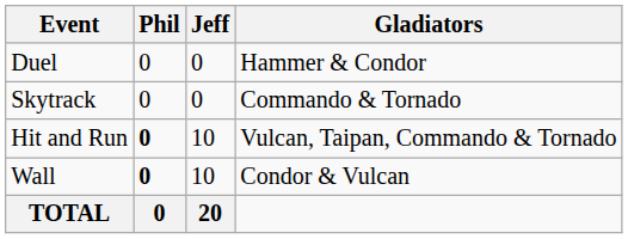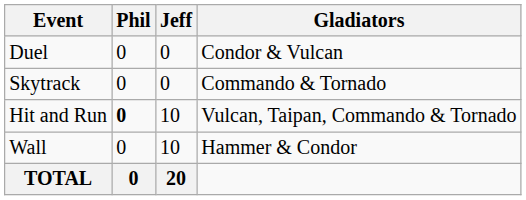 <table class="wikitable">
 <tr>
 <th>Event</th>
 <th>Phil</th>
 <th>Jeff</th>
 <th>Gladiators</th>
 </tr>
 <tr>
 <td>Duel</td>
 <td>0</td>
 <td>0</td>
-<td>Hammer & Condor</td>
+<td>Condor & Vulcan</td>
 </tr>
 <tr>
 <td>Skytrack</td>
 <td>0</td>
 <td>0</td>
 <td>Commando & Tornado</td>
 </tr>
 <tr>
 <td>Hit and Run</td>
 <td><strong>0</strong></td>
 <td>10</td>
 <td>Vulcan, Taipan, Commando & Tornado</td>
 </tr>
 <tr>
 <td>Wall</td>
-<td><strong>0</strong></td>
+<td>0</td>
 <td>10</td>
-<td>Condor & Vulcan</td>
+<td>Hammer & Condor</td>
 </tr>
 <tr>
 <th>TOTAL</th>
 <th>0</th>
 <th>20</th>
 </tr>
 </table>
